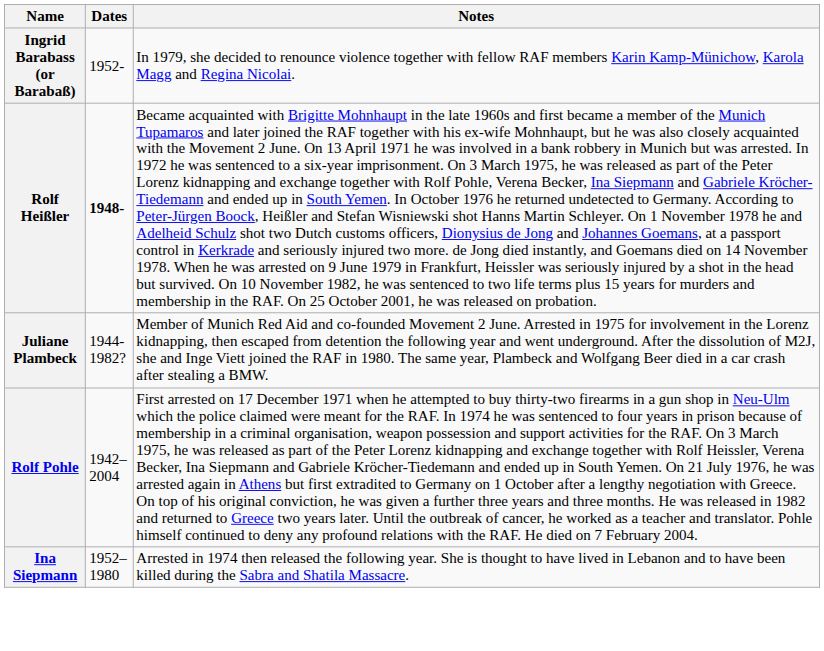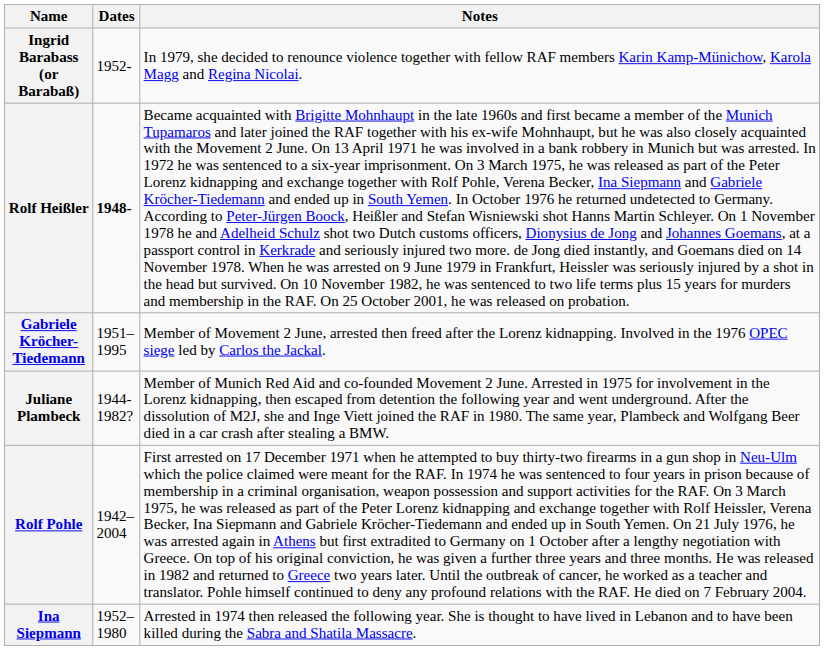 <table class="wikitable sortable plainrowheaders">
 <tr>
 <th scope="col">Name</th>
 <th scope="col">Dates</th>
 <th scope="col">Notes</th>
 </tr>
 <tr>
 <th scope="row">Ingrid Barabass (or Barabaß)</th>
 <td>1952-</td>
 <td>In 1979, she decided to renounce violence together with fellow RAF members <a href='#'>Karin Kamp-Münichow</a>, <a href='#'>Karola Magg</a> and <a href='#'>Regina Nicolai</a>.</td>
 </tr>
 <tr>
 <th scope="row">Rolf Heißler</th>
 <td><strong>1948-</strong></td>
 <td>Became acquainted with <a href='#'>Brigitte Mohnhaupt</a> in the late 1960s and first became a member of the <a href='#'>Munich Tupamaros</a> and later joined the RAF together with his ex-wife Mohnhaupt, but he was also closely acquainted with the Movement 2 June. On 13 April 1971 he was involved in a bank robbery in Munich but was arrested. In 1972 he was sentenced to a six-year imprisonment. On 3 March 1975, he was released as part of the Peter Lorenz kidnapping and exchange together with Rolf Pohle, Verena Becker, <a href='#'>Ina Siepmann</a> and <a href='#'>Gabriele Kröcher-Tiedemann</a> and ended up in <a href='#'>South Yemen</a>. In October 1976 he returned undetected to Germany. According to <a href='#'>Peter-Jürgen Boock</a>, Heißler and Stefan Wisniewski shot Hanns Martin Schleyer. On 1 November 1978 he and <a href='#'>Adelheid Schulz</a> shot two Dutch customs officers, <a href='#'>Dionysius de Jong</a> and <a href='#'>Johannes Goemans</a>, at a passport control in <a href='#'>Kerkrade</a> and seriously injured two more. de Jong died instantly, and Goemans died on 14 November 1978. When he was arrested on 9 June 1979 in Frankfurt, Heissler was seriously injured by a shot in the head but survived. On 10 November 1982, he was sentenced to two life terms plus 15 years for murders and membership in the RAF. On 25 October 2001, he was released on probation.</td>
 </tr>
 <tr>
+<th scope="row"><a href='#'>Gabriele Kröcher-Tiedemann</a></th>
+<td>1951–1995</td>
+<td>Member of Movement 2 June, arrested then freed after the Lorenz kidnapping. Involved in the 1976 <a href='#'>OPEC siege</a> led by <a href='#'>Carlos the Jackal</a>.</td>
+</tr>
+<tr>
 <th scope="row">Juliane Plambeck</th>
 <td>1944-1982?</td>
 <td>Member of Munich Red Aid and co-founded Movement 2 June. Arrested in 1975 for involvement in the Lorenz kidnapping, then escaped from detention the following year and went underground. After the dissolution of M2J, she and Inge Viett joined the RAF in 1980. The same year, Plambeck and Wolfgang Beer died in a car crash after stealing a BMW.</td>
 </tr>
 <tr>
 <th scope="row"><a href='#'>Rolf Pohle</a></th>
 <td>1942–2004</td>
 <td>First arrested on 17 December 1971 when he attempted to buy thirty-two firearms in a gun shop in <a href='#'>Neu-Ulm</a> which the police claimed were meant for the RAF. In 1974 he was sentenced to four years in prison because of membership in a criminal organisation, weapon possession and support activities for the RAF. On 3 March 1975, he was released as part of the Peter Lorenz kidnapping and exchange together with Rolf Heissler, Verena Becker, Ina Siepmann and Gabriele Kröcher-Tiedemann and ended up in South Yemen. On 21 July 1976, he was arrested again in <a href='#'>Athens</a> but first extradited to Germany on 1 October after a lengthy negotiation with Greece. On top of his original conviction, he was given a further three years and three months. He was released in 1982 and returned to <a href='#'>Greece</a> two years later. Until the outbreak of cancer, he worked as a teacher and translator. Pohle himself continued to deny any profound relations with the RAF. He died on 7 February 2004.</td>
 </tr>
 <tr>
 <th scope="row"><a href='#'>Ina Siepmann</a></th>
 <td>1952–1980</td>
 <td>Arrested in 1974 then released the following year. She is thought to have lived in Lebanon and to have been killed during the <a href='#'>Sabra and Shatila Massacre</a>.</td>
 </tr>
 </table>
